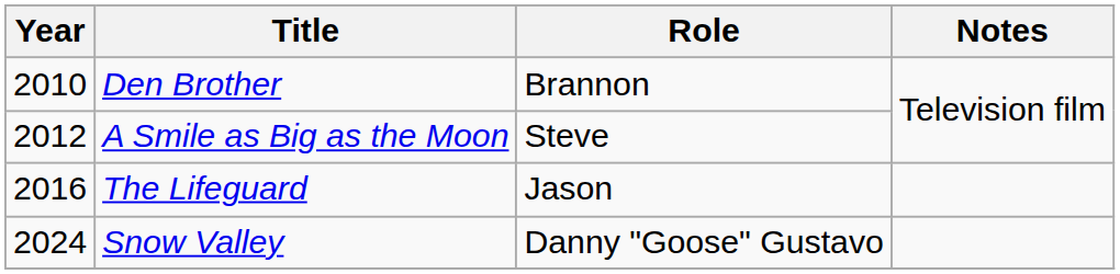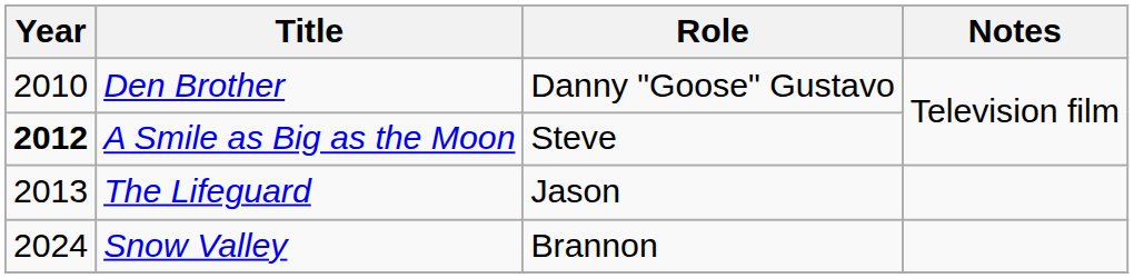 <table class="wikitable sortable">
 <tr>
 <th>Year</th>
 <th>Title</th>
 <th>Role</th>
 <th class="unsortable">Notes</th>
 </tr>
 <tr>
 <td>2010</td>
 <td><em><a href='#'>Den Brother</a></em></td>
-<td>Brannon</td>
+<td>Danny "Goose" Gustavo</td>
 <td rowspan=2>Television film</td>
 </tr>
 <tr>
-<td>2012</td>
+<td><strong>2012</strong></td>
 <td><em><a href='#'>A Smile as Big as the Moon</a></em></td>
 <td>Steve</td>
 </tr>
 <tr>
-<td>2016</td>
+<td>2013</td>
 <td><em><a href='#'>The Lifeguard</a></em></td>
 <td>Jason</td>
 <td></td>
 </tr>
 <tr>
 <td>2024</td>
 <td><em><a href='#'>Snow Valley</a></em></td>
-<td>Danny "Goose" Gustavo</td>
+<td>Brannon</td>
 <td></td>
 </tr>
 <tr>
 </tr>
 </table>
